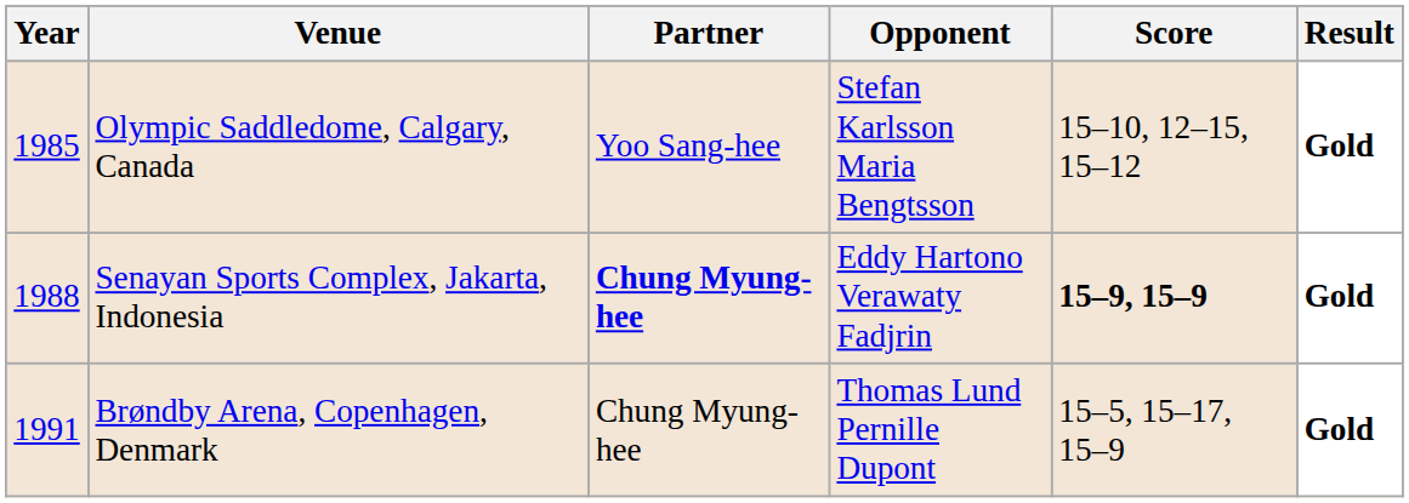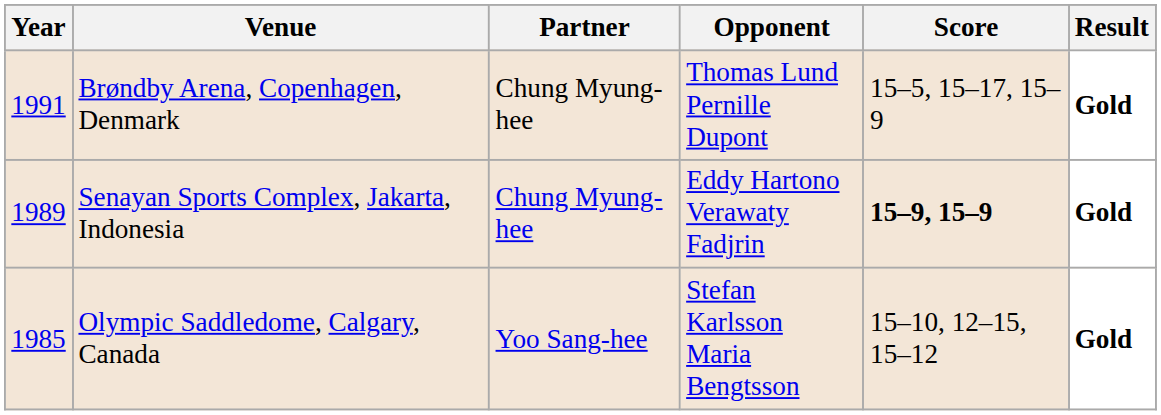 <table class="sortable wikitable" style="font-size: 90%;">
 <tr>
 <th>Year</th>
 <th>Venue</th>
 <th>Partner</th>
 <th>Opponent</th>
 <th>Score</th>
 <th>Result</th>
 </tr>
 <tr style="background:#F3E6D7">
+<td align="center"><a href='#'>1991</a></td>
+<td align="left"><a href='#'>Brøndby Arena</a>, <a href='#'>Copenhagen</a>, Denmark</td>
+<td align="left"> Chung Myung-hee</td>
+<td align="left"> <a href='#'>Thomas Lund</a> <br>  <a href='#'>Pernille Dupont</a></td>
+<td align="left">15–5, 15–17, 15–9</td>
+<td style="text-align:left; background:white"> <strong>Gold</strong></td>
+</tr>
+<tr style="background:#F3E6D7">
+<td align="center"><a href='#'>1989</a></td>
+<td align="left"><a href='#'>Senayan Sports Complex</a>, <a href='#'>Jakarta</a>, Indonesia</td>
+<td align="left"> <a href='#'>Chung Myung-hee</a></td>
+<td align="left"> <a href='#'>Eddy Hartono</a> <br>  <a href='#'>Verawaty Fadjrin</a></td>
+<td align="left"><strong>15–9, 15–9</strong></td>
+<td style="text-align:left; background:white"> <strong>Gold</strong></td>
+</tr>
+<tr style="background:#F3E6D7">
 <td align="center"><a href='#'>1985</a></td>
 <td align="left"><a href='#'>Olympic Saddledome</a>, <a href='#'>Calgary</a>, Canada</td>
 <td align="left"> <a href='#'>Yoo Sang-hee</a></td>
 <td align="left"> <a href='#'>Stefan Karlsson</a> <br>  <a href='#'>Maria Bengtsson</a></td>
 <td align="left">15–10, 12–15, 15–12</td>
 <td style="text-align:left; background:white"> <strong>Gold</strong></td>
 </tr>
-<tr style="background:#F3E6D7">
-<td align="center"><a href='#'>1988</a></td>
-<td align="left"><a href='#'>Senayan Sports Complex</a>, <a href='#'>Jakarta</a>, Indonesia</td>
-<td align="left"><strong> <a href='#'>Chung Myung-hee</a></strong></td>
-<td align="left"> <a href='#'>Eddy Hartono</a> <br>  <a href='#'>Verawaty Fadjrin</a></td>
-<td align="left"><strong>15–9, 15–9</strong></td>
-<td style="text-align:left; background:white"> <strong>Gold</strong></td>
-</tr>
-<tr style="background:#F3E6D7">
-<td align="center"><a href='#'>1991</a></td>
-<td align="left"><a href='#'>Brøndby Arena</a>, <a href='#'>Copenhagen</a>, Denmark</td>
-<td align="left"> Chung Myung-hee</td>
-<td align="left"> <a href='#'>Thomas Lund</a> <br>  <a href='#'>Pernille Dupont</a></td>
-<td align="left">15–5, 15–17, 15–9</td>
-<td style="text-align:left; background:white"> <strong>Gold</strong></td>
-</tr>
 </table>
